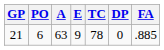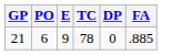 <table class="wikitable">
 <tr>
 <th><a href='#'>GP</a></th>
 <th><a href='#'>PO</a></th>
-<th><a href='#'>A</a></th>
 <th><a href='#'>E</a></th>
 <th><a href='#'>TC</a></th>
 <th><a href='#'>DP</a></th>
 <th><a href='#'>FA</a></th>
 </tr>
 <tr align=center>
 <td>21</td>
 <td>6</td>
-<td>63</td>
 <td>9</td>
 <td>78</td>
 <td>0</td>
 <td>.885</td>
 </tr>
 </table>
